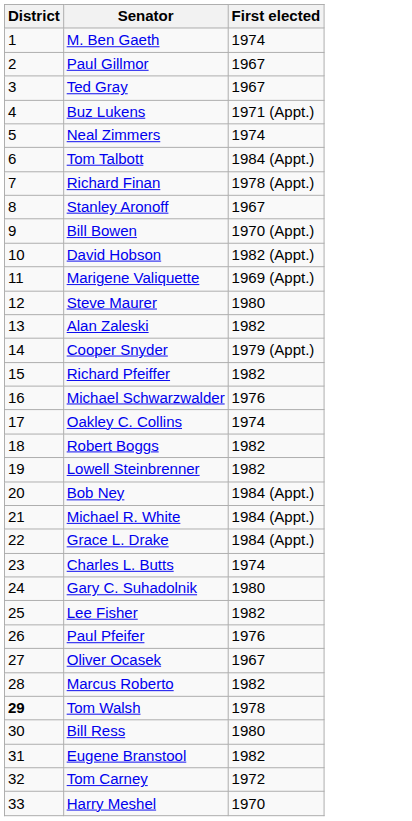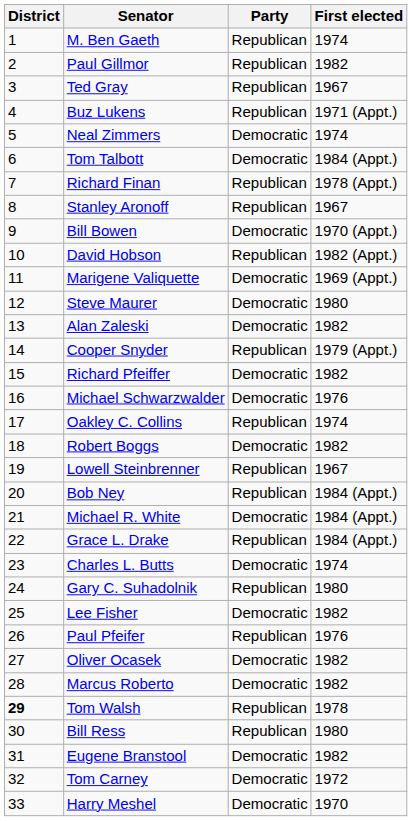 <table class="wikitable sortable">
 <tr>
 <th>District</th>
 <th>Senator</th>
+<th>Party</th>
 <th>First elected</th>
 </tr>
 <tr>
 <td>1</td>
 <td><a href='#'>M. Ben Gaeth</a></td>
+<td>Republican</td>
 <td>1974</td>
 </tr>
 <tr>
 <td>2</td>
 <td><a href='#'>Paul Gillmor</a></td>
-<td>1967</td>
+<td>Republican</td>
+<td>1982</td>
 </tr>
 <tr>
 <td>3</td>
 <td><a href='#'>Ted Gray</a></td>
+<td>Republican</td>
 <td>1967</td>
 </tr>
 <tr>
 <td>4</td>
 <td><a href='#'>Buz Lukens</a></td>
+<td>Republican</td>
 <td>1971 (Appt.)</td>
 </tr>
 <tr>
 <td>5</td>
 <td><a href='#'>Neal Zimmers</a></td>
+<td>Democratic</td>
 <td>1974</td>
 </tr>
 <tr>
 <td>6</td>
 <td><a href='#'>Tom Talbott</a></td>
+<td>Democratic</td>
 <td>1984 (Appt.)</td>
 </tr>
 <tr>
 <td>7</td>
 <td><a href='#'>Richard Finan</a></td>
+<td>Republican</td>
 <td>1978 (Appt.)</td>
 </tr>
 <tr>
 <td>8</td>
 <td><a href='#'>Stanley Aronoff</a></td>
+<td>Republican</td>
 <td>1967</td>
 </tr>
 <tr>
 <td>9</td>
 <td><a href='#'>Bill Bowen</a></td>
+<td>Democratic</td>
 <td>1970 (Appt.)</td>
 </tr>
 <tr>
 <td>10</td>
 <td><a href='#'>David Hobson</a></td>
+<td>Republican</td>
 <td>1982 (Appt.)</td>
 </tr>
 <tr>
 <td>11</td>
 <td><a href='#'>Marigene Valiquette</a></td>
+<td>Democratic</td>
 <td>1969 (Appt.)</td>
 </tr>
 <tr>
 <td>12</td>
 <td><a href='#'>Steve Maurer</a></td>
+<td>Democratic</td>
 <td>1980</td>
 </tr>
 <tr>
 <td>13</td>
 <td><a href='#'>Alan Zaleski</a></td>
+<td>Democratic</td>
 <td>1982</td>
 </tr>
 <tr>
 <td>14</td>
 <td><a href='#'>Cooper Snyder</a></td>
+<td>Republican</td>
 <td>1979 (Appt.)</td>
 </tr>
 <tr>
 <td>15</td>
 <td><a href='#'>Richard Pfeiffer</a></td>
+<td>Democratic</td>
 <td>1982</td>
 </tr>
 <tr>
 <td>16</td>
 <td><a href='#'>Michael Schwarzwalder</a></td>
+<td>Democratic</td>
 <td>1976</td>
 </tr>
 <tr>
 <td>17</td>
 <td><a href='#'>Oakley C. Collins</a></td>
+<td>Republican</td>
 <td>1974</td>
 </tr>
 <tr>
 <td>18</td>
 <td><a href='#'>Robert Boggs</a></td>
+<td>Democratic</td>
 <td>1982</td>
 </tr>
 <tr>
 <td>19</td>
 <td><a href='#'>Lowell Steinbrenner</a></td>
-<td>1982</td>
+<td>Republican</td>
+<td>1967</td>
 </tr>
 <tr>
 <td>20</td>
 <td><a href='#'>Bob Ney</a></td>
+<td>Republican</td>
 <td>1984 (Appt.)</td>
 </tr>
 <tr>
 <td>21</td>
 <td><a href='#'>Michael R. White</a></td>
+<td>Democratic</td>
 <td>1984 (Appt.)</td>
 </tr>
 <tr>
 <td>22</td>
 <td><a href='#'>Grace L. Drake</a></td>
+<td>Republican</td>
 <td>1984 (Appt.)</td>
 </tr>
 <tr>
 <td>23</td>
 <td><a href='#'>Charles L. Butts</a></td>
+<td>Democratic</td>
 <td>1974</td>
 </tr>
 <tr>
 <td>24</td>
 <td><a href='#'>Gary C. Suhadolnik</a></td>
+<td>Republican</td>
 <td>1980</td>
 </tr>
 <tr>
 <td>25</td>
 <td><a href='#'>Lee Fisher</a></td>
+<td>Democratic</td>
 <td>1982</td>
 </tr>
 <tr>
 <td>26</td>
 <td><a href='#'>Paul Pfeifer</a></td>
+<td>Republican</td>
 <td>1976</td>
 </tr>
 <tr>
 <td>27</td>
 <td><a href='#'>Oliver Ocasek</a></td>
-<td>1967</td>
+<td>Democratic</td>
+<td>1982</td>
 </tr>
 <tr>
 <td>28</td>
 <td><a href='#'>Marcus Roberto</a></td>
+<td>Democratic</td>
 <td>1982</td>
 </tr>
 <tr>
 <td><strong>29</strong></td>
 <td><a href='#'>Tom Walsh</a></td>
+<td>Republican</td>
 <td>1978</td>
 </tr>
 <tr>
 <td>30</td>
 <td><a href='#'>Bill Ress</a></td>
+<td>Republican</td>
 <td>1980</td>
 </tr>
 <tr>
 <td>31</td>
 <td><a href='#'>Eugene Branstool</a></td>
+<td>Democratic</td>
 <td>1982</td>
 </tr>
 <tr>
 <td>32</td>
 <td><a href='#'>Tom Carney</a></td>
+<td>Democratic</td>
 <td>1972</td>
 </tr>
 <tr>
 <td>33</td>
 <td><a href='#'>Harry Meshel</a></td>
+<td>Democratic</td>
 <td>1970</td>
 </tr>
 </table>
